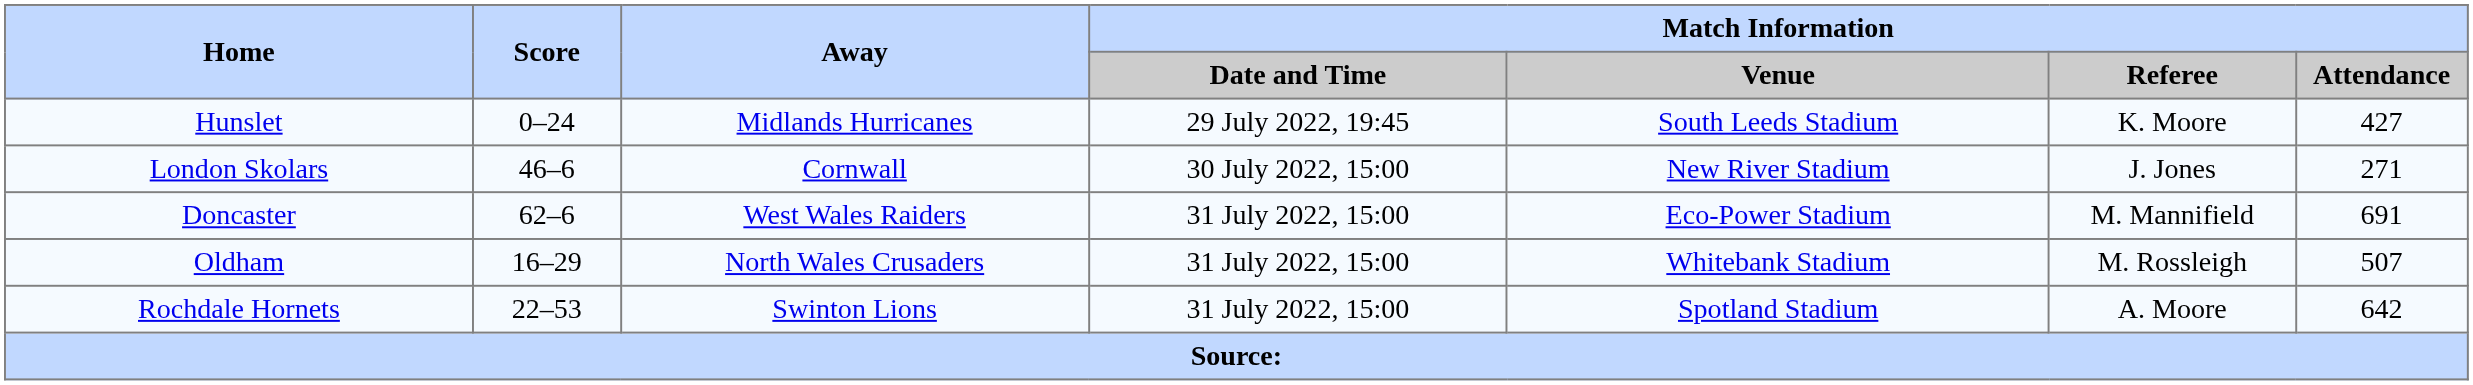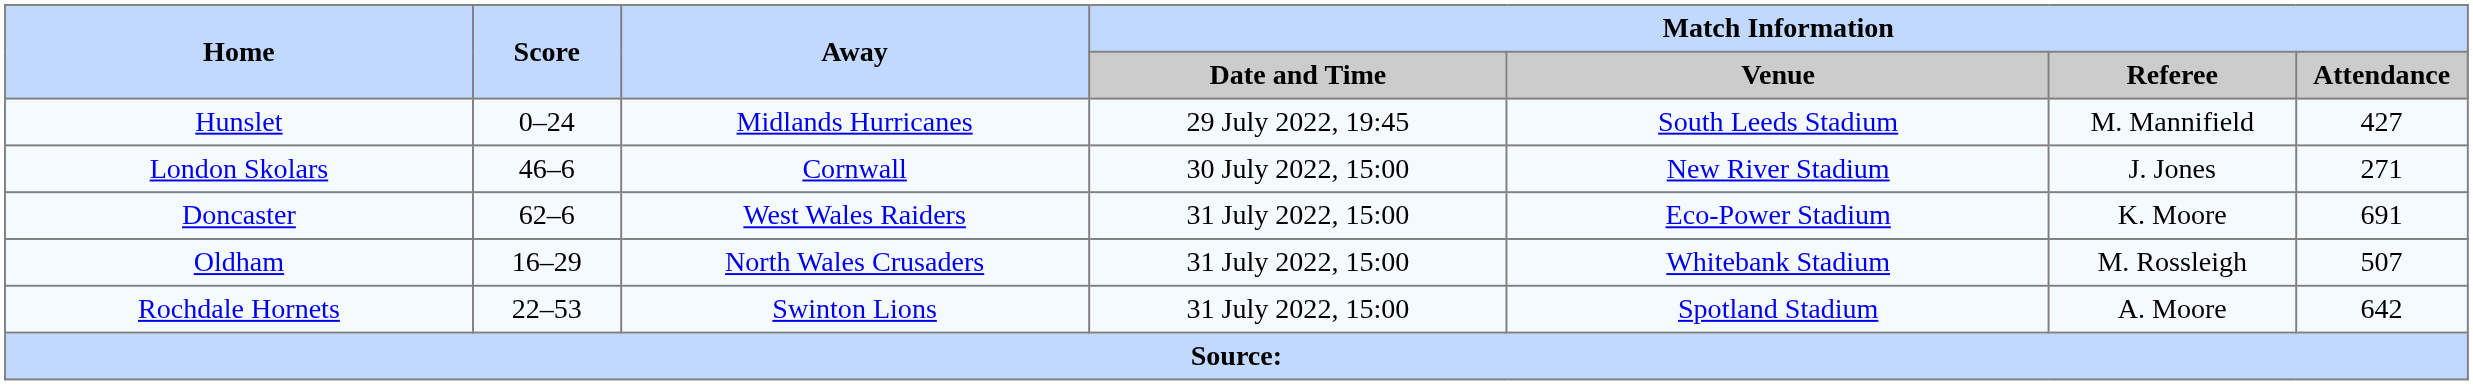 <table border=1 style="border-collapse:collapse; font-size:90%; text-align:center;" cellpadding=3 cellspacing=0 width=100%>
 <tr bgcolor=#C1D8FF>
 <th scope="col" rowspan=2 width=19%>Home</th>
 <th scope="col" rowspan=2 width=6%>Score</th>
 <th scope="col" rowspan=2 width=19%>Away</th>
 <th colspan=4>Match Information</th>
 </tr>
 <tr bgcolor=#CCCCCC>
 <th scope="col" width=17%>Date and Time</th>
 <th scope="col" width=22%>Venue</th>
 <th scope="col" width=10%>Referee</th>
 <th scope="col" width=7%>Attendance</th>
 </tr>
 <tr bgcolor=#F5FAFF>
 <td> <a href='#'>Hunslet</a></td>
 <td>0–24</td>
 <td> <a href='#'>Midlands Hurricanes</a></td>
 <td>29 July 2022, 19:45</td>
 <td><a href='#'>South Leeds Stadium</a></td>
-<td>K. Moore</td>
+<td>M. Mannifield</td>
 <td>427</td>
 </tr>
 <tr bgcolor=#F5FAFF>
 <td> <a href='#'>London Skolars</a></td>
 <td>46–6</td>
 <td> <a href='#'>Cornwall</a></td>
 <td>30 July 2022, 15:00</td>
 <td><a href='#'>New River Stadium</a></td>
 <td>J. Jones</td>
 <td>271</td>
 </tr>
 <tr bgcolor=#F5FAFF>
 <td> <a href='#'>Doncaster</a></td>
 <td>62–6</td>
 <td> <a href='#'>West Wales Raiders</a></td>
 <td>31 July 2022, 15:00</td>
 <td><a href='#'>Eco-Power Stadium</a></td>
-<td>M. Mannifield</td>
+<td>K. Moore</td>
 <td>691</td>
 </tr>
 <tr bgcolor=#F5FAFF>
 <td> <a href='#'>Oldham</a></td>
 <td>16–29</td>
 <td> <a href='#'>North Wales Crusaders</a></td>
 <td>31 July 2022, 15:00</td>
 <td><a href='#'>Whitebank Stadium</a></td>
 <td>M. Rossleigh</td>
 <td>507</td>
 </tr>
 <tr bgcolor=#F5FAFF>
 <td> <a href='#'>Rochdale Hornets</a></td>
 <td>22–53</td>
 <td> <a href='#'>Swinton Lions</a></td>
 <td>31 July 2022, 15:00</td>
 <td><a href='#'>Spotland Stadium</a></td>
 <td>A. Moore</td>
 <td>642</td>
 </tr>
 <tr style="background:#c1d8ff;">
 <th colspan=7>Source:</th>
 </tr>
 </table>
